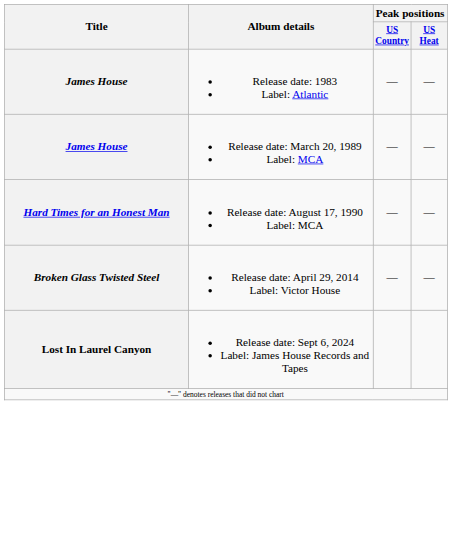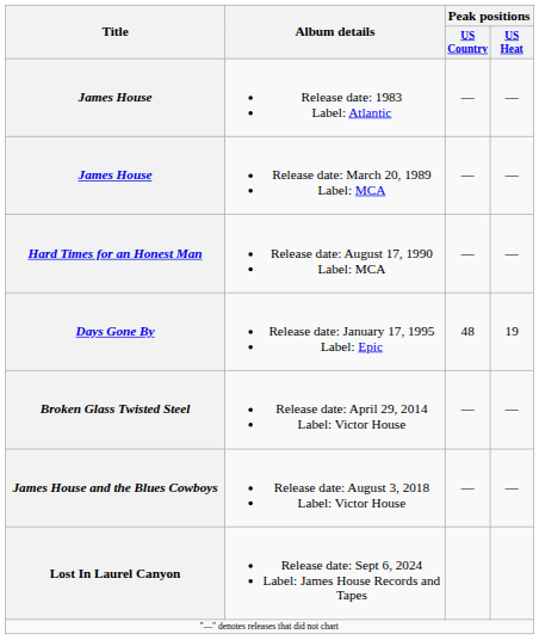 <table class="wikitable plainrowheaders" style="text-align:center;">
 <tr>
 <th rowspan="2" style="width:16em;">Title</th>
 <th rowspan="2" style="width:16em;">Album details</th>
 <th colspan="2">Peak positions</th>
 </tr>
 <tr style="font-size:smaller;">
 <th width="45"><a href='#'>US Country</a></th>
 <th width="45"><a href='#'>US Heat</a></th>
 </tr>
 <tr>
 <th scope="row"><em>James House</em></th>
 <td><br><ul><li>Release date: 1983</li><li>Label: <a href='#'>Atlantic</a></li></ul></td>
 <td>—</td>
 <td>—</td>
 </tr>
 <tr>
 <th scope="row"><em><a href='#'>James House</a></em></th>
 <td><br><ul><li>Release date: March 20, 1989</li><li>Label: <a href='#'>MCA</a></li></ul></td>
 <td>—</td>
 <td>—</td>
 </tr>
 <tr>
 <th scope="row"><em><a href='#'>Hard Times for an Honest Man</a></em></th>
 <td><br><ul><li>Release date: August 17, 1990</li><li>Label: MCA</li></ul></td>
 <td>—</td>
 <td>—</td>
 </tr>
 <tr>
+<th scope="row"><em><a href='#'>Days Gone By</a></em></th>
+<td><br><ul><li>Release date: January 17, 1995</li><li>Label: <a href='#'>Epic</a></li></ul></td>
+<td>48</td>
+<td>19</td>
+</tr>
+<tr>
 <th scope="row"><em>Broken Glass Twisted Steel</em></th>
 <td><br><ul><li>Release date: April 29, 2014</li><li>Label: Victor House</li></ul></td>
+<td>—</td>
+<td>—</td>
+</tr>
+<tr>
+<th scope="row"><em>James House and the Blues Cowboys</em></th>
+<td><br><ul><li>Release date: August 3, 2018</li><li>Label: Victor House</li></ul></td>
 <td>—</td>
 <td>—</td>
 </tr>
 <tr>
 <th>Lost In Laurel Canyon</th>
 <td><br><ul><li>Release date: Sept 6, 2024</li><li>Label: James House Records and Tapes</li></ul></td>
 <td></td>
 <td></td>
 </tr>
 <tr>
 <td colspan="4" style="font-size:8pt">"—" denotes releases that did not chart</td>
 </tr>
 </table>
